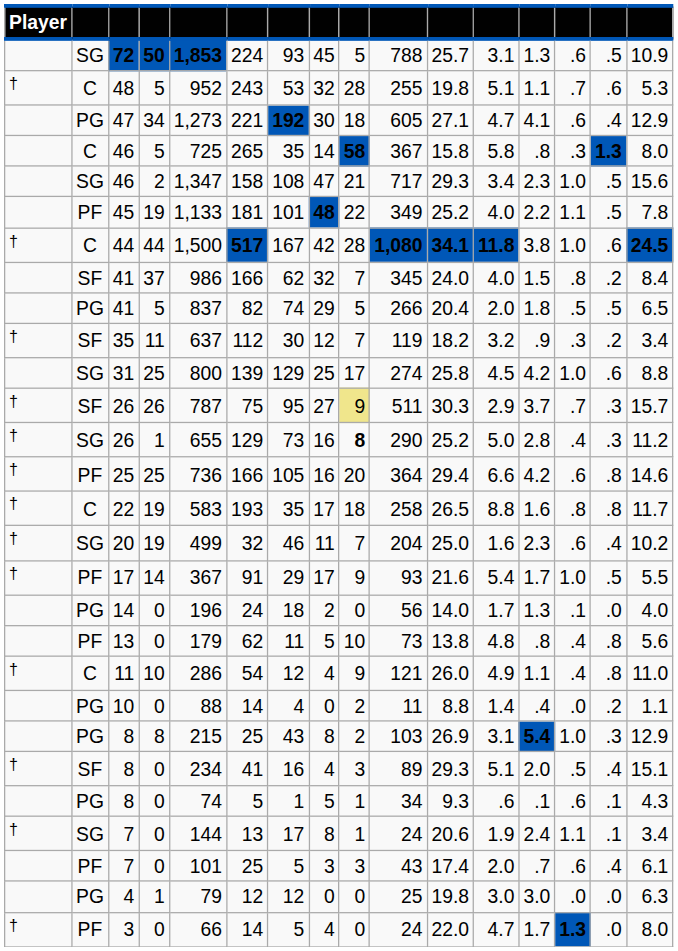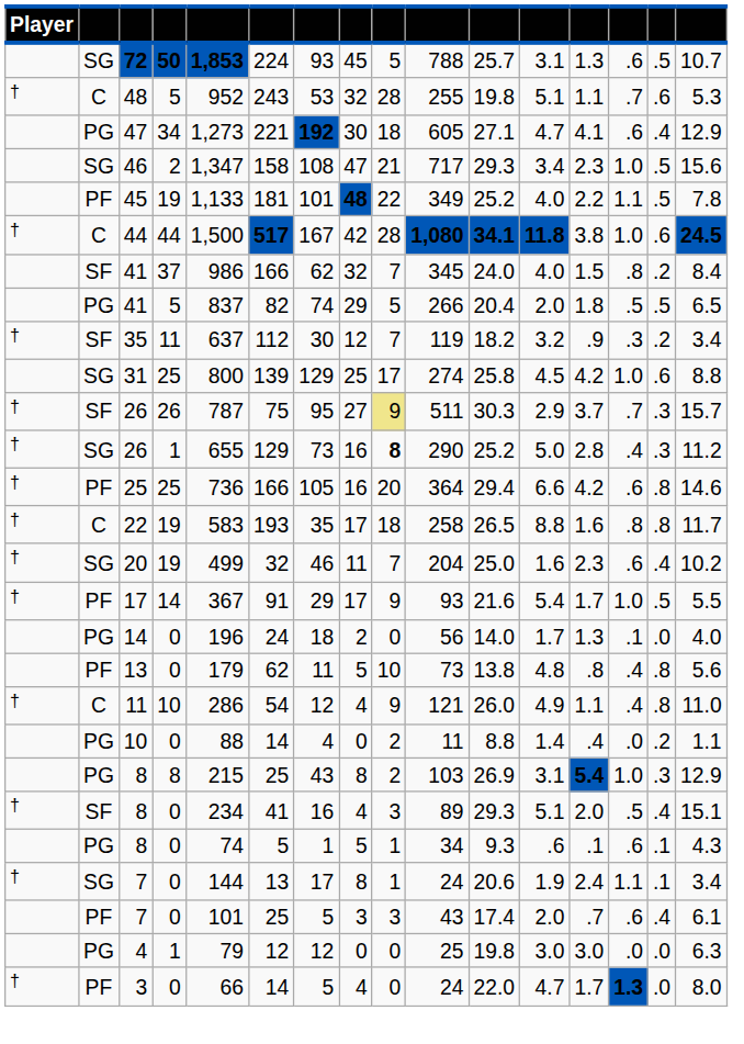 <table class="wikitable sortable" style="font-size: 95%; text-align:right;">
 <tr>
 <th style="background:#010101; color:#FFFFFF; border-top:#0057B7 3px solid; border-bottom:#0057B7 3px solid;">Player</th>
 <th style="background:#010101; color:#FFFFFF; border-top:#0057B7 3px solid; border-bottom:#0057B7 3px solid;"></th>
 <th style="background:#010101; color:#FFFFFF; border-top:#0057B7 3px solid; border-bottom:#0057B7 3px solid;"></th>
 <th style="background:#010101; color:#FFFFFF; border-top:#0057B7 3px solid; border-bottom:#0057B7 3px solid;"></th>
 <th style="background:#010101; color:#FFFFFF; border-top:#0057B7 3px solid; border-bottom:#0057B7 3px solid;"></th>
 <th style="background:#010101; color:#FFFFFF; border-top:#0057B7 3px solid; border-bottom:#0057B7 3px solid;"></th>
 <th style="background:#010101; color:#FFFFFF; border-top:#0057B7 3px solid; border-bottom:#0057B7 3px solid;"></th>
 <th style="background:#010101; color:#FFFFFF; border-top:#0057B7 3px solid; border-bottom:#0057B7 3px solid;"></th>
 <th style="background:#010101; color:#FFFFFF; border-top:#0057B7 3px solid; border-bottom:#0057B7 3px solid;"></th>
 <th style="background:#010101; color:#FFFFFF; border-top:#0057B7 3px solid; border-bottom:#0057B7 3px solid;"></th>
 <th style="background:#010101; color:#FFFFFF; border-top:#0057B7 3px solid; border-bottom:#0057B7 3px solid;"></th>
 <th style="background:#010101; color:#FFFFFF; border-top:#0057B7 3px solid; border-bottom:#0057B7 3px solid;"></th>
 <th style="background:#010101; color:#FFFFFF; border-top:#0057B7 3px solid; border-bottom:#0057B7 3px solid;"></th>
 <th style="background:#010101; color:#FFFFFF; border-top:#0057B7 3px solid; border-bottom:#0057B7 3px solid;"></th>
 <th style="background:#010101; color:#FFFFFF; border-top:#0057B7 3px solid; border-bottom:#0057B7 3px solid;"></th>
 <th style="background:#010101; color:#FFFFFF; border-top:#0057B7 3px solid; border-bottom:#0057B7 3px solid;"></th>
 </tr>
 <tr>
 <td style="text-align:left;"></td>
 <td style="text-align:center;">SG</td>
 <td style="background:#0057B7; color:#010101;"><strong>72</strong></td>
 <td style="background:#0057B7; color:#010101;"><strong>50</strong></td>
 <td style="background:#0057B7; color:#010101;"><strong>1,853</strong></td>
 <td>224</td>
 <td>93</td>
 <td>45</td>
 <td>5</td>
 <td>788</td>
 <td>25.7</td>
 <td>3.1</td>
 <td>1.3</td>
 <td>.6</td>
 <td>.5</td>
-<td>10.9</td>
+<td>10.7</td>
 </tr>
 <tr>
 <td style="text-align:left;"><sup>†</sup></td>
 <td style="text-align:center;">C</td>
 <td>48</td>
 <td>5</td>
 <td>952</td>
 <td>243</td>
 <td>53</td>
 <td>32</td>
 <td>28</td>
 <td>255</td>
 <td>19.8</td>
 <td>5.1</td>
 <td>1.1</td>
 <td>.7</td>
 <td>.6</td>
 <td>5.3</td>
 </tr>
 <tr>
 <td style="text-align:left;"></td>
 <td style="text-align:center;">PG</td>
 <td>47</td>
 <td>34</td>
 <td>1,273</td>
 <td>221</td>
 <td style="background:#0057B7; color:#010101;"><strong>192</strong></td>
 <td>30</td>
 <td>18</td>
 <td>605</td>
 <td>27.1</td>
 <td>4.7</td>
 <td>4.1</td>
 <td>.6</td>
 <td>.4</td>
 <td>12.9</td>
-</tr>
-<tr>
-<td style="text-align:left;"></td>
-<td style="text-align:center;">C</td>
-<td>46</td>
-<td>5</td>
-<td>725</td>
-<td>265</td>
-<td>35</td>
-<td>14</td>
-<td style="background:#0057B7; color:#010101;"><strong>58</strong></td>
-<td>367</td>
-<td>15.8</td>
-<td>5.8</td>
-<td>.8</td>
-<td>.3</td>
-<td style="background:#0057B7; color:#010101;"><strong>1.3</strong></td>
-<td>8.0</td>
 </tr>
 <tr>
 <td style="text-align:left;"></td>
 <td style="text-align:center;">SG</td>
 <td>46</td>
 <td>2</td>
 <td>1,347</td>
 <td>158</td>
 <td>108</td>
 <td>47</td>
 <td>21</td>
 <td>717</td>
 <td>29.3</td>
 <td>3.4</td>
 <td>2.3</td>
 <td>1.0</td>
 <td>.5</td>
 <td>15.6</td>
 </tr>
 <tr>
 <td style="text-align:left;"></td>
 <td style="text-align:center;">PF</td>
 <td>45</td>
 <td>19</td>
 <td>1,133</td>
 <td>181</td>
 <td>101</td>
 <td style="background:#0057B7; color:#010101;"><strong>48</strong></td>
 <td>22</td>
 <td>349</td>
 <td>25.2</td>
 <td>4.0</td>
 <td>2.2</td>
 <td>1.1</td>
 <td>.5</td>
 <td>7.8</td>
 </tr>
 <tr>
 <td style="text-align:left;"><sup>†</sup></td>
 <td style="text-align:center;">C</td>
 <td>44</td>
 <td>44</td>
 <td>1,500</td>
 <td style="background:#0057B7; color:#010101;"><strong>517</strong></td>
 <td>167</td>
 <td>42</td>
 <td>28</td>
 <td style="background:#0057B7; color:#010101;"><strong>1,080</strong></td>
 <td style="background:#0057B7; color:#010101;"><strong>34.1</strong></td>
 <td style="background:#0057B7; color:#010101;"><strong>11.8</strong></td>
 <td>3.8</td>
 <td>1.0</td>
 <td>.6</td>
 <td style="background:#0057B7; color:#010101;"><strong>24.5</strong></td>
 </tr>
 <tr>
 <td style="text-align:left;"></td>
 <td style="text-align:center;">SF</td>
 <td>41</td>
 <td>37</td>
 <td>986</td>
 <td>166</td>
 <td>62</td>
 <td>32</td>
 <td>7</td>
 <td>345</td>
 <td>24.0</td>
 <td>4.0</td>
 <td>1.5</td>
 <td>.8</td>
 <td>.2</td>
 <td>8.4</td>
 </tr>
 <tr>
 <td style="text-align:left;"></td>
 <td style="text-align:center;">PG</td>
 <td>41</td>
 <td>5</td>
 <td>837</td>
 <td>82</td>
 <td>74</td>
 <td>29</td>
 <td>5</td>
 <td>266</td>
 <td>20.4</td>
 <td>2.0</td>
 <td>1.8</td>
 <td>.5</td>
 <td>.5</td>
 <td>6.5</td>
 </tr>
 <tr>
 <td style="text-align:left;"><sup>†</sup></td>
 <td style="text-align:center;">SF</td>
 <td>35</td>
 <td>11</td>
 <td>637</td>
 <td>112</td>
 <td>30</td>
 <td>12</td>
 <td>7</td>
 <td>119</td>
 <td>18.2</td>
 <td>3.2</td>
 <td>.9</td>
 <td>.3</td>
 <td>.2</td>
 <td>3.4</td>
 </tr>
 <tr>
 <td style="text-align:left;"></td>
 <td style="text-align:center;">SG</td>
 <td>31</td>
 <td>25</td>
 <td>800</td>
 <td>139</td>
 <td>129</td>
 <td>25</td>
 <td>17</td>
 <td>274</td>
 <td>25.8</td>
 <td>4.5</td>
 <td>4.2</td>
 <td>1.0</td>
 <td>.6</td>
 <td>8.8</td>
 </tr>
 <tr>
 <td style="text-align:left;"><sup>†</sup></td>
 <td style="text-align:center;">SF</td>
 <td>26</td>
 <td>26</td>
 <td>787</td>
 <td>75</td>
 <td>95</td>
 <td>27</td>
 <td style="background: khaki;">9</td>
 <td>511</td>
 <td>30.3</td>
 <td>2.9</td>
 <td>3.7</td>
 <td>.7</td>
 <td>.3</td>
 <td>15.7</td>
 </tr>
 <tr>
 <td style="text-align:left;"><sup>†</sup></td>
 <td style="text-align:center;">SG</td>
 <td>26</td>
 <td>1</td>
 <td>655</td>
 <td>129</td>
 <td>73</td>
 <td>16</td>
 <td><strong>8</strong></td>
 <td>290</td>
 <td>25.2</td>
 <td>5.0</td>
 <td>2.8</td>
 <td>.4</td>
 <td>.3</td>
 <td>11.2</td>
 </tr>
 <tr>
 <td style="text-align:left;"><sup>†</sup></td>
 <td style="text-align:center;">PF</td>
 <td>25</td>
 <td>25</td>
 <td>736</td>
 <td>166</td>
 <td>105</td>
 <td>16</td>
 <td>20</td>
 <td>364</td>
 <td>29.4</td>
 <td>6.6</td>
 <td>4.2</td>
 <td>.6</td>
 <td>.8</td>
 <td>14.6</td>
 </tr>
 <tr>
 <td style="text-align:left;"><sup>†</sup></td>
 <td style="text-align:center;">C</td>
 <td>22</td>
 <td>19</td>
 <td>583</td>
 <td>193</td>
 <td>35</td>
 <td>17</td>
 <td>18</td>
 <td>258</td>
 <td>26.5</td>
 <td>8.8</td>
 <td>1.6</td>
 <td>.8</td>
 <td>.8</td>
 <td>11.7</td>
 </tr>
 <tr>
 <td style="text-align:left;"><sup>†</sup></td>
 <td style="text-align:center;">SG</td>
 <td>20</td>
 <td>19</td>
 <td>499</td>
 <td>32</td>
 <td>46</td>
 <td>11</td>
 <td>7</td>
 <td>204</td>
 <td>25.0</td>
 <td>1.6</td>
 <td>2.3</td>
 <td>.6</td>
 <td>.4</td>
 <td>10.2</td>
 </tr>
 <tr>
 <td style="text-align:left;"><sup>†</sup></td>
 <td style="text-align:center;">PF</td>
 <td>17</td>
 <td>14</td>
 <td>367</td>
 <td>91</td>
 <td>29</td>
 <td>17</td>
 <td>9</td>
 <td>93</td>
 <td>21.6</td>
 <td>5.4</td>
 <td>1.7</td>
 <td>1.0</td>
 <td>.5</td>
 <td>5.5</td>
 </tr>
 <tr>
 <td style="text-align:left;"></td>
 <td style="text-align:center;">PG</td>
 <td>14</td>
 <td>0</td>
 <td>196</td>
 <td>24</td>
 <td>18</td>
 <td>2</td>
 <td>0</td>
 <td>56</td>
 <td>14.0</td>
 <td>1.7</td>
 <td>1.3</td>
 <td>.1</td>
 <td>.0</td>
 <td>4.0</td>
 </tr>
 <tr>
 <td style="text-align:left;"></td>
 <td style="text-align:center;">PF</td>
 <td>13</td>
 <td>0</td>
 <td>179</td>
 <td>62</td>
 <td>11</td>
 <td>5</td>
 <td>10</td>
 <td>73</td>
 <td>13.8</td>
 <td>4.8</td>
 <td>.8</td>
 <td>.4</td>
 <td>.8</td>
 <td>5.6</td>
 </tr>
 <tr>
 <td style="text-align:left;"><sup>†</sup></td>
 <td style="text-align:center;">C</td>
 <td>11</td>
 <td>10</td>
 <td>286</td>
 <td>54</td>
 <td>12</td>
 <td>4</td>
 <td>9</td>
 <td>121</td>
 <td>26.0</td>
 <td>4.9</td>
 <td>1.1</td>
 <td>.4</td>
 <td>.8</td>
 <td>11.0</td>
 </tr>
 <tr>
 <td style="text-align:left;"></td>
 <td style="text-align:center;">PG</td>
 <td>10</td>
 <td>0</td>
 <td>88</td>
 <td>14</td>
 <td>4</td>
 <td>0</td>
 <td>2</td>
 <td>11</td>
 <td>8.8</td>
 <td>1.4</td>
 <td>.4</td>
 <td>.0</td>
 <td>.2</td>
 <td>1.1</td>
 </tr>
 <tr>
 <td style="text-align:left;"></td>
 <td style="text-align:center;">PG</td>
 <td>8</td>
 <td>8</td>
 <td>215</td>
 <td>25</td>
 <td>43</td>
 <td>8</td>
 <td>2</td>
 <td>103</td>
 <td>26.9</td>
 <td>3.1</td>
 <td style="background:#0057B7; color:#010101;"><strong>5.4</strong></td>
 <td>1.0</td>
 <td>.3</td>
 <td>12.9</td>
 </tr>
 <tr>
 <td style="text-align:left;"><sup>†</sup></td>
 <td style="text-align:center;">SF</td>
 <td>8</td>
 <td>0</td>
 <td>234</td>
 <td>41</td>
 <td>16</td>
 <td>4</td>
 <td>3</td>
 <td>89</td>
 <td>29.3</td>
 <td>5.1</td>
 <td>2.0</td>
 <td>.5</td>
 <td>.4</td>
 <td>15.1</td>
 </tr>
 <tr>
 <td style="text-align:left;"></td>
 <td style="text-align:center;">PG</td>
 <td>8</td>
 <td>0</td>
 <td>74</td>
 <td>5</td>
 <td>1</td>
 <td>5</td>
 <td>1</td>
 <td>34</td>
 <td>9.3</td>
 <td>.6</td>
 <td>.1</td>
 <td>.6</td>
 <td>.1</td>
 <td>4.3</td>
 </tr>
 <tr>
 <td style="text-align:left;"><sup>†</sup></td>
 <td style="text-align:center;">SG</td>
 <td>7</td>
 <td>0</td>
 <td>144</td>
 <td>13</td>
 <td>17</td>
 <td>8</td>
 <td>1</td>
 <td>24</td>
 <td>20.6</td>
 <td>1.9</td>
 <td>2.4</td>
 <td>1.1</td>
 <td>.1</td>
 <td>3.4</td>
 </tr>
 <tr>
 <td style="text-align:left;"></td>
 <td style="text-align:center;">PF</td>
 <td>7</td>
 <td>0</td>
 <td>101</td>
 <td>25</td>
 <td>5</td>
 <td>3</td>
 <td>3</td>
 <td>43</td>
 <td>17.4</td>
 <td>2.0</td>
 <td>.7</td>
 <td>.6</td>
 <td>.4</td>
 <td>6.1</td>
 </tr>
 <tr>
 <td style="text-align:left;"></td>
 <td style="text-align:center;">PG</td>
 <td>4</td>
 <td>1</td>
 <td>79</td>
 <td>12</td>
 <td>12</td>
 <td>0</td>
 <td>0</td>
 <td>25</td>
 <td>19.8</td>
 <td>3.0</td>
 <td>3.0</td>
 <td>.0</td>
 <td>.0</td>
 <td>6.3</td>
 </tr>
 <tr>
 <td style="text-align:left;"><sup>†</sup></td>
 <td style="text-align:center;">PF</td>
 <td>3</td>
 <td>0</td>
 <td>66</td>
 <td>14</td>
 <td>5</td>
 <td>4</td>
 <td>0</td>
 <td>24</td>
 <td>22.0</td>
 <td>4.7</td>
 <td>1.7</td>
 <td style="background:#0057B7; color:#010101;"><strong>1.3</strong></td>
 <td>.0</td>
 <td>8.0</td>
 </tr>
 </table>
